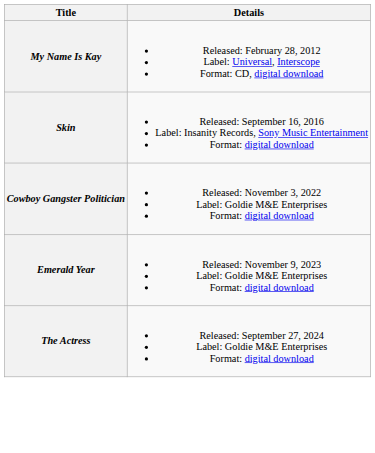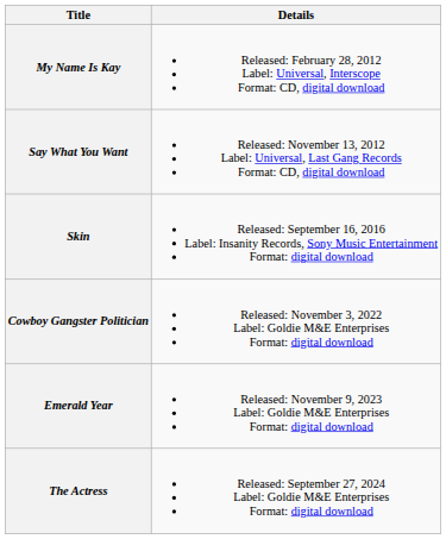 <table class="wikitable plainrowheaders" style="text-align:center;">
 <tr>
 <th scope="col">Title</th>
 <th scope="col">Details</th>
 </tr>
 <tr>
 <th scope="row"><em>My Name Is Kay</em> </th>
 <td><br><ul><li>Released: February 28, 2012</li><li>Label: <a href='#'>Universal</a>, <a href='#'>Interscope</a></li><li>Format: CD, <a href='#'>digital download</a></li></ul></td>
+</tr>
+<tr>
+<th scope="row"><em>Say What You Want</em> </th>
+<td><br><ul><li>Released: November 13, 2012</li><li>Label: <a href='#'>Universal</a>, <a href='#'>Last Gang Records</a></li><li>Format: CD, <a href='#'>digital download</a></li></ul></td>
 </tr>
 <tr>
 <th scope="row"><em>Skin</em> </th>
 <td><br><ul><li>Released: September 16, 2016</li><li>Label: Insanity Records, <a href='#'>Sony Music Entertainment</a></li><li>Format: <a href='#'>digital download</a></li></ul></td>
 </tr>
 <tr>
 <th scope="row"><em>Cowboy Gangster Politician</em></th>
 <td><br><ul><li>Released: November 3, 2022</li><li>Label: Goldie M&E Enterprises</li><li>Format: <a href='#'>digital download</a></li></ul></td>
 </tr>
 <tr>
 <th scope="row"><em>Emerald Year</em></th>
 <td><br><ul><li>Released: November 9, 2023</li><li>Label: Goldie M&E Enterprises</li><li>Format: <a href='#'>digital download</a></li></ul></td>
 </tr>
 <tr>
 <th scope="row"><em>The Actress</em></th>
 <td><br><ul><li>Released: September 27, 2024</li><li>Label: Goldie M&E Enterprises</li><li>Format: <a href='#'>digital download</a></li></ul></td>
 </tr>
 </table>
